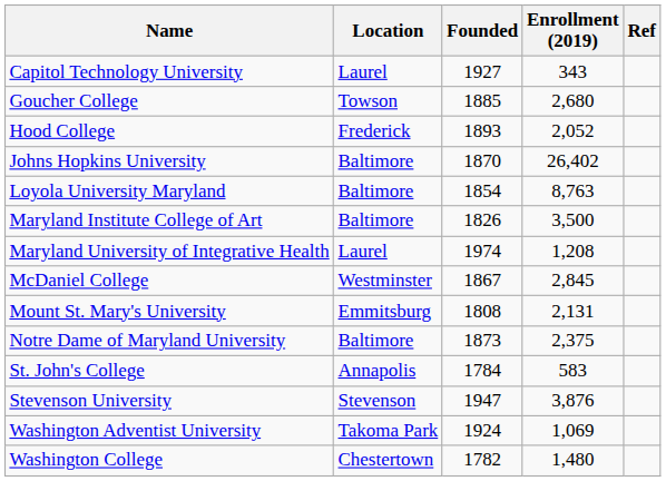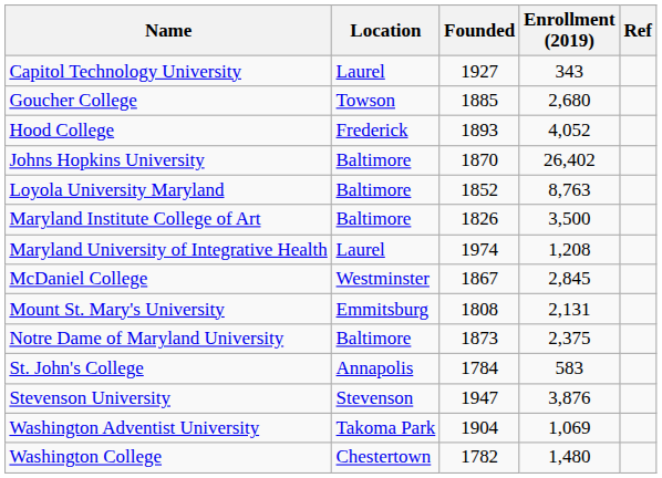 <table class="sortable wikitable">
 <tr>
 <th>Name</th>
 <th>Location</th>
 <th>Founded</th>
 <th>Enrollment <br> (2019)</th>
 <th>Ref</th>
 </tr>
 <tr>
 <td><a href='#'>Capitol Technology University</a></td>
 <td><a href='#'>Laurel</a></td>
 <td align=center>1927</td>
 <td align=center>343</td>
 <td></td>
 </tr>
 <tr>
 <td><a href='#'>Goucher College</a></td>
 <td><a href='#'>Towson</a></td>
 <td align=center>1885</td>
 <td align=center>2,680</td>
 <td></td>
 </tr>
 <tr>
 <td><a href='#'>Hood College</a></td>
 <td><a href='#'>Frederick</a></td>
 <td align=center>1893</td>
-<td align=center>2,052</td>
+<td align=center>4,052</td>
 <td></td>
 </tr>
 <tr>
 <td><a href='#'>Johns Hopkins University</a></td>
 <td><a href='#'>Baltimore</a></td>
 <td align=center>1870</td>
 <td align=center>26,402</td>
 <td></td>
 </tr>
 <tr>
 <td><a href='#'>Loyola University Maryland</a></td>
 <td><a href='#'>Baltimore</a></td>
-<td align=center>1854</td>
+<td align=center>1852</td>
 <td align=center>8,763</td>
 <td></td>
 </tr>
 <tr>
 <td><a href='#'>Maryland Institute College of Art</a></td>
 <td><a href='#'>Baltimore</a></td>
 <td align=center>1826</td>
 <td align=center>3,500</td>
 <td></td>
 </tr>
 <tr>
 <td><a href='#'>Maryland University of Integrative Health</a></td>
 <td><a href='#'>Laurel</a></td>
 <td align=center>1974</td>
 <td align=center>1,208</td>
 <td></td>
 </tr>
 <tr>
 <td><a href='#'>McDaniel College</a></td>
 <td><a href='#'>Westminster</a></td>
 <td align=center>1867</td>
 <td align=center>2,845</td>
 <td></td>
 </tr>
 <tr>
 <td><a href='#'>Mount St. Mary's University</a></td>
 <td><a href='#'>Emmitsburg</a></td>
 <td align=center>1808</td>
 <td align=center>2,131</td>
 <td></td>
 </tr>
 <tr>
 <td><a href='#'>Notre Dame of Maryland University</a></td>
 <td><a href='#'>Baltimore</a></td>
 <td align=center>1873</td>
 <td align=center>2,375</td>
 <td></td>
 </tr>
 <tr>
 <td><a href='#'>St. John's College</a></td>
 <td><a href='#'>Annapolis</a></td>
 <td align=center>1784</td>
 <td align=center>583</td>
 <td></td>
 </tr>
 <tr>
 <td><a href='#'>Stevenson University</a></td>
 <td><a href='#'>Stevenson</a></td>
 <td align=center>1947</td>
 <td align=center>3,876</td>
 <td></td>
 </tr>
 <tr>
 <td><a href='#'>Washington Adventist University</a></td>
 <td><a href='#'>Takoma Park</a></td>
-<td align=center>1924</td>
+<td align=center>1904</td>
 <td align=center>1,069</td>
 <td></td>
 </tr>
 <tr>
 <td><a href='#'>Washington College</a></td>
 <td><a href='#'>Chestertown</a></td>
 <td align=center>1782</td>
 <td align=center>1,480</td>
 <td></td>
 </tr>
 </table>
